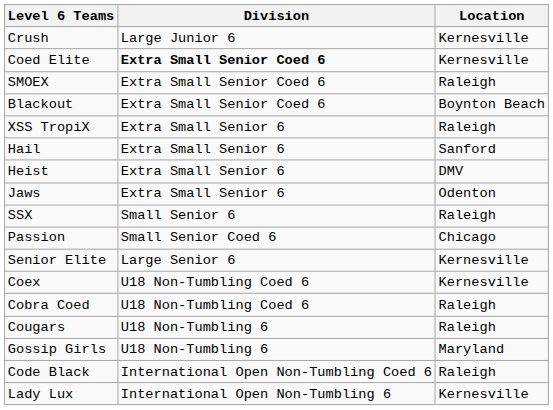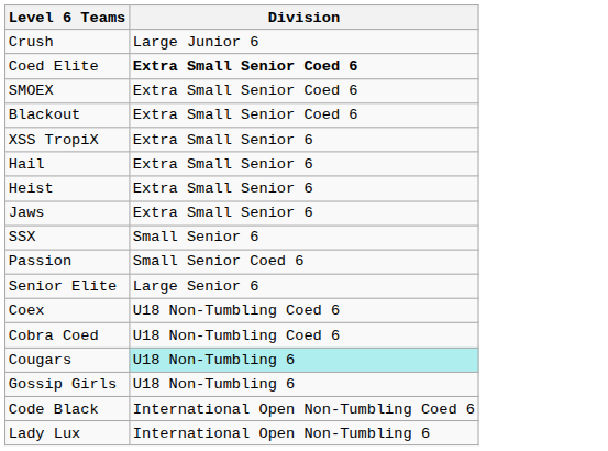 <table class="wikitable">
 <tr>
 <th>Level 6 Teams</th>
 <th>Division</th>
-<th>Location</th>
 </tr>
 <tr>
 <td>Crush</td>
 <td>Large Junior 6</td>
-<td>Kernesville</td>
 </tr>
 <tr>
 <td>Coed Elite</td>
 <td><strong>Extra Small Senior Coed 6</strong></td>
-<td>Kernesville</td>
 </tr>
 <tr>
 <td>SMOEX</td>
 <td>Extra Small Senior Coed 6</td>
-<td>Raleigh</td>
 </tr>
 <tr>
 <td>Blackout</td>
 <td>Extra Small Senior Coed 6</td>
-<td>Boynton Beach</td>
 </tr>
 <tr>
 <td>XSS TropiX</td>
 <td>Extra Small Senior 6</td>
-<td>Raleigh</td>
 </tr>
 <tr>
 <td>Hail</td>
 <td>Extra Small Senior 6</td>
-<td>Sanford</td>
 </tr>
 <tr>
 <td>Heist</td>
 <td>Extra Small Senior 6</td>
-<td>DMV</td>
 </tr>
 <tr>
 <td>Jaws</td>
 <td>Extra Small Senior 6</td>
-<td>Odenton</td>
 </tr>
 <tr>
 <td>SSX</td>
 <td>Small Senior 6</td>
-<td>Raleigh</td>
 </tr>
 <tr>
 <td>Passion</td>
 <td>Small Senior Coed 6</td>
-<td>Chicago</td>
 </tr>
 <tr>
 <td>Senior Elite</td>
 <td>Large Senior 6</td>
-<td>Kernesville</td>
 </tr>
 <tr>
 <td>Coex</td>
 <td>U18 Non-Tumbling Coed 6</td>
-<td>Kernesville</td>
 </tr>
 <tr>
 <td>Cobra Coed</td>
 <td>U18 Non-Tumbling Coed 6</td>
-<td>Raleigh</td>
 </tr>
 <tr>
 <td>Cougars</td>
-<td>U18 Non-Tumbling 6</td>
-<td>Raleigh</td>
+<td style="background: paleturquoise;">U18 Non-Tumbling 6</td>
 </tr>
 <tr>
 <td>Gossip Girls</td>
 <td>U18 Non-Tumbling 6</td>
-<td>Maryland</td>
 </tr>
 <tr>
 <td>Code Black</td>
 <td>International Open Non-Tumbling Coed 6</td>
-<td>Raleigh</td>
 </tr>
 <tr>
 <td>Lady Lux</td>
 <td>International Open Non-Tumbling 6</td>
-<td>Kernesville</td>
 </tr>
 </table>
